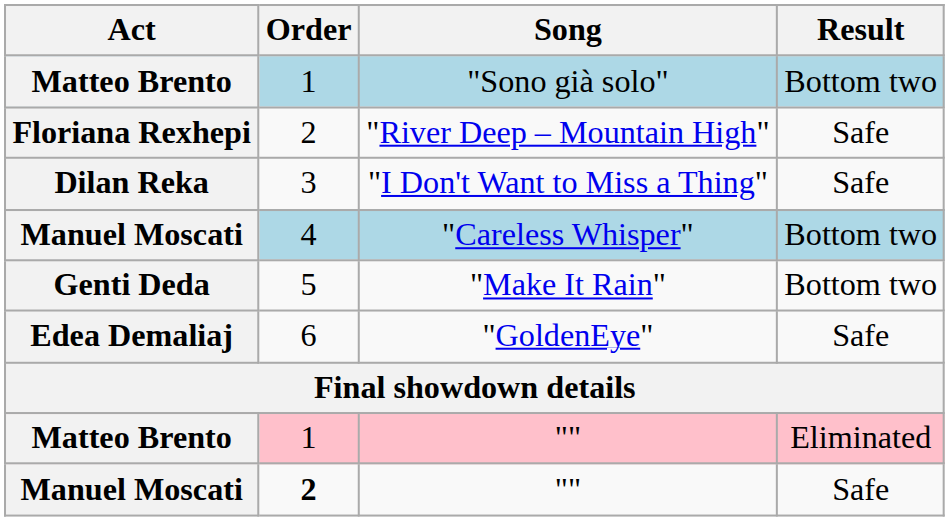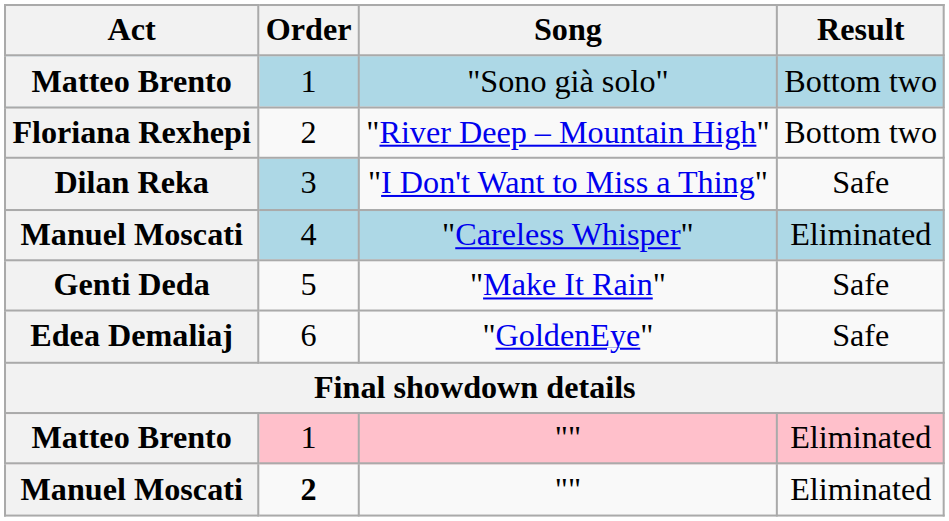 <table class="wikitable plainrowheaders" style="text-align:center;">
 <tr>
 <th scope="col">Act</th>
 <th scope="col">Order</th>
 <th scope="col">Song</th>
 <th scope="col">Result</th>
 </tr>
 <tr style="background:lightblue;">
 <th scope="row">Matteo Brento</th>
 <td>1</td>
 <td>"Sono già solo"</td>
 <td>Bottom two</td>
 </tr>
 <tr>
 <th scope="row">Floriana Rexhepi</th>
 <td>2</td>
 <td>"<a href='#'>River Deep – Mountain High</a>"</td>
-<td>Safe</td>
+<td>Bottom two</td>
 </tr>
 <tr>
 <th scope="row">Dilan Reka</th>
-<td>3</td>
+<td style="background: lightblue;">3</td>
 <td>"<a href='#'>I Don't Want to Miss a Thing</a>"</td>
 <td>Safe</td>
 </tr>
 <tr style="background:lightblue;">
 <th scope="row">Manuel Moscati</th>
 <td>4</td>
 <td>"<a href='#'>Careless Whisper</a>"</td>
-<td>Bottom two</td>
+<td>Eliminated</td>
 </tr>
 <tr>
 <th scope="row">Genti Deda</th>
 <td>5</td>
 <td>"<a href='#'>Make It Rain</a>"</td>
-<td>Bottom two</td>
+<td>Safe</td>
 </tr>
 <tr>
 <th scope="row">Edea Demaliaj</th>
 <td>6</td>
 <td>"<a href='#'>GoldenEye</a>"</td>
 <td>Safe</td>
 </tr>
 <tr>
 <th colspan="5">Final showdown details</th>
 </tr>
 <tr style="background:pink;">
 <th scope="row">Matteo Brento</th>
 <td>1</td>
 <td>"<a href='#'></a>"</td>
 <td>Eliminated</td>
 </tr>
 <tr>
 <th scope="row">Manuel Moscati</th>
 <td><strong>2</strong></td>
 <td>"<a href='#'></a>"</td>
-<td>Safe</td>
+<td>Eliminated</td>
 </tr>
 </table>
